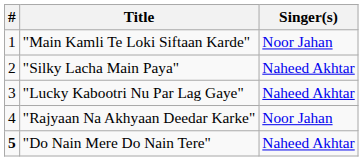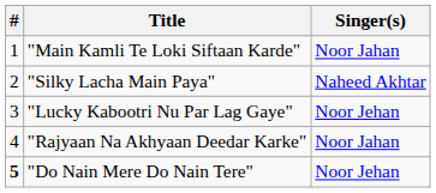 <table class="wikitable" style="font-size:95%;">
 <tr>
 <th>#</th>
 <th>Title</th>
 <th>Singer(s)</th>
 </tr>
 <tr>
 <td>1</td>
 <td>"Main Kamli Te Loki Siftaan Karde"</td>
 <td><a href='#'>Noor Jahan</a></td>
 </tr>
 <tr>
 <td>2</td>
 <td>"Silky Lacha Main Paya"</td>
 <td><a href='#'>Naheed Akhtar</a></td>
 </tr>
 <tr>
 <td>3</td>
 <td>"Lucky Kabootri Nu Par Lag Gaye"</td>
-<td><a href='#'>Naheed Akhtar</a></td>
+<td><a href='#'>Noor Jehan</a></td>
 </tr>
 <tr>
 <td>4</td>
 <td>"Rajyaan Na Akhyaan Deedar Karke"</td>
 <td><a href='#'>Noor Jahan</a></td>
 </tr>
 <tr>
 <td><strong>5</strong></td>
 <td>"Do Nain Mere Do Nain Tere"</td>
-<td><a href='#'>Naheed Akhtar</a></td>
+<td><a href='#'>Noor Jehan</a></td>
 </tr>
 </table>
